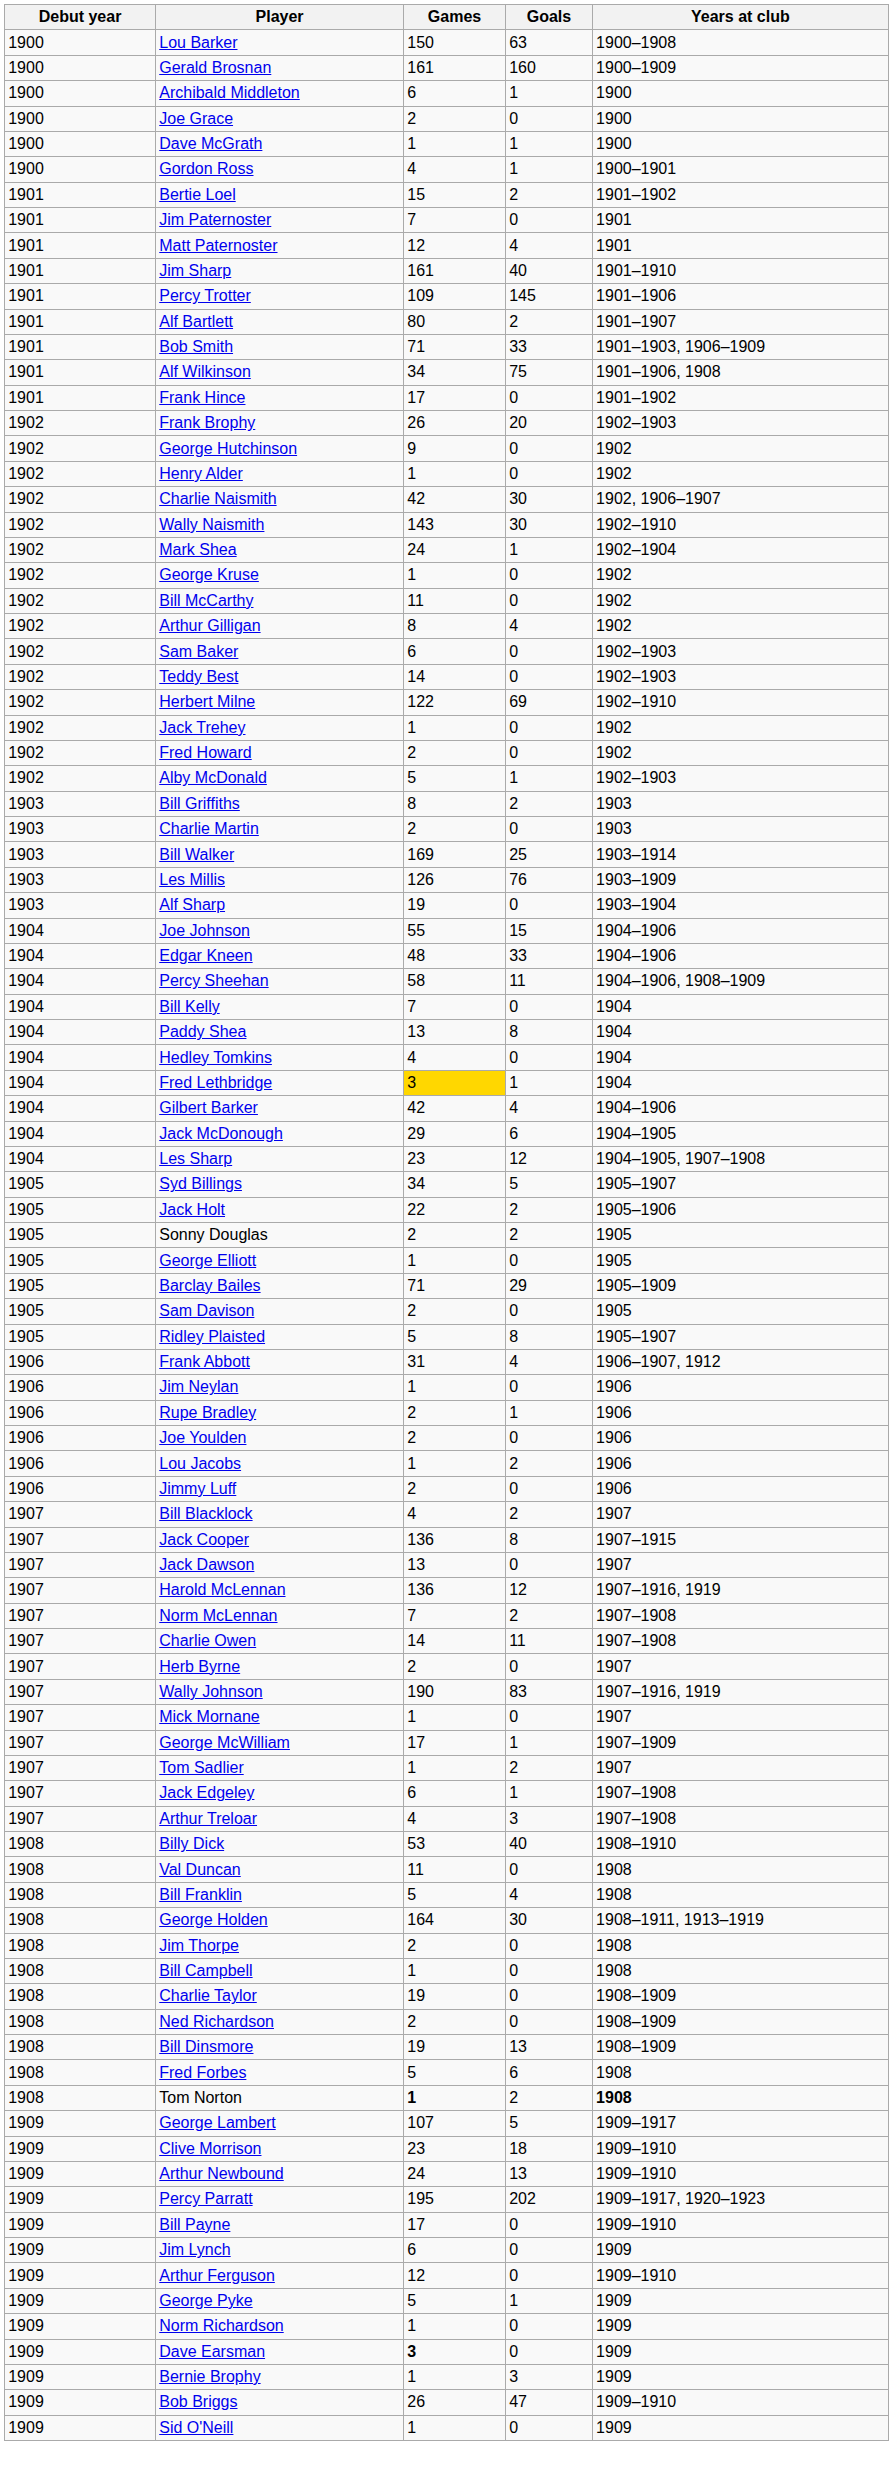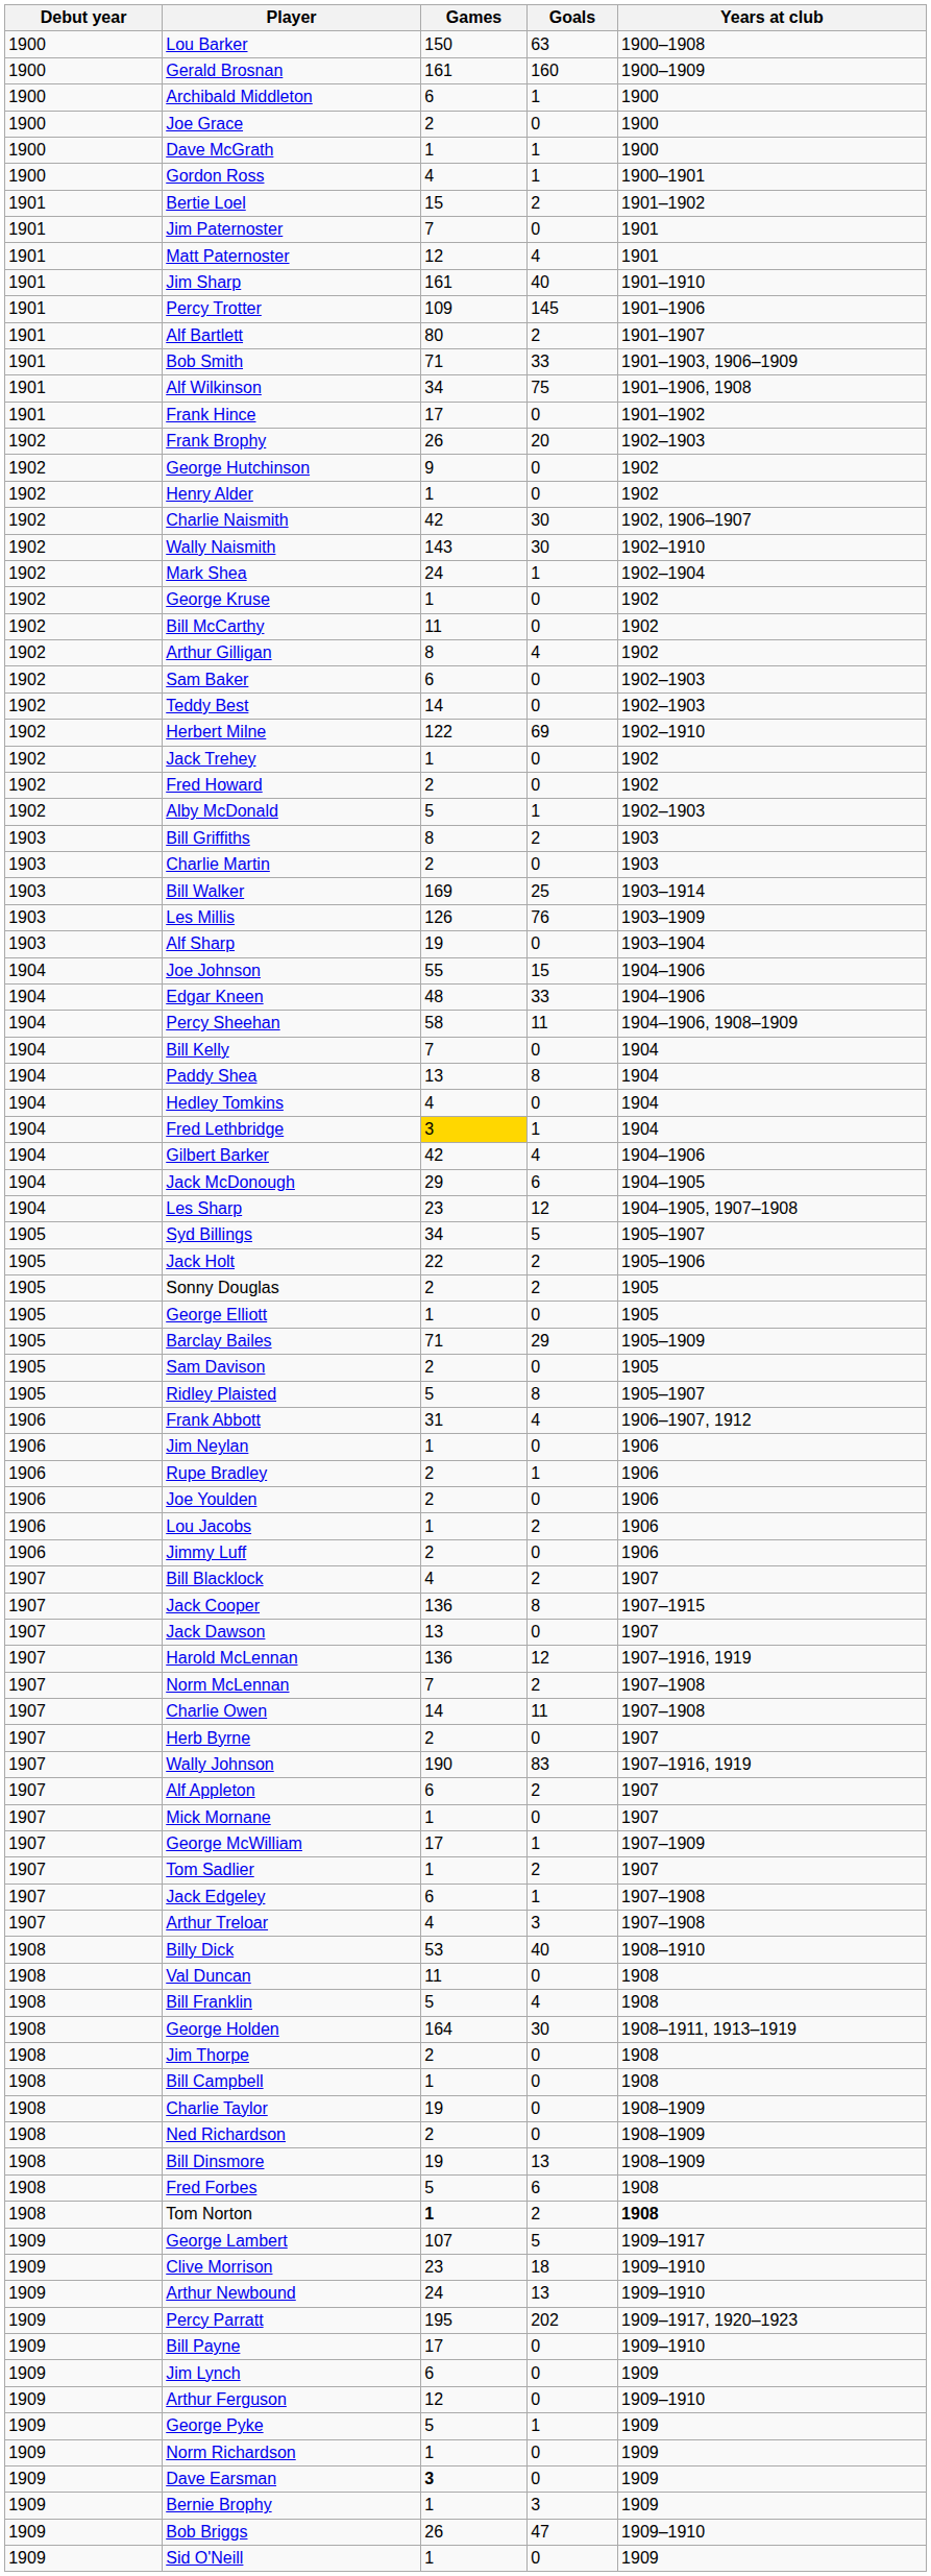 <table class="wikitable sortable" style="width:70%;">
 <tr style="background:#87cefa;">
 <th>Debut year</th>
 <th>Player</th>
 <th>Games</th>
 <th>Goals</th>
 <th>Years at club</th>
 </tr>
 <tr>
 <td>1900</td>
 <td><a href='#'>Lou Barker</a></td>
 <td>150</td>
 <td>63</td>
 <td>1900–1908</td>
 </tr>
 <tr>
 <td>1900</td>
 <td><a href='#'>Gerald Brosnan</a></td>
 <td>161</td>
 <td>160</td>
 <td>1900–1909</td>
 </tr>
 <tr>
 <td>1900</td>
 <td><a href='#'>Archibald Middleton</a></td>
 <td>6</td>
 <td>1</td>
 <td>1900</td>
 </tr>
 <tr>
 <td>1900</td>
 <td><a href='#'>Joe Grace</a></td>
 <td>2</td>
 <td>0</td>
 <td>1900</td>
 </tr>
 <tr>
 <td>1900</td>
 <td><a href='#'>Dave McGrath</a></td>
 <td>1</td>
 <td>1</td>
 <td>1900</td>
 </tr>
 <tr>
 <td>1900</td>
 <td><a href='#'>Gordon Ross</a></td>
 <td>4</td>
 <td>1</td>
 <td>1900–1901</td>
 </tr>
 <tr>
 <td>1901</td>
 <td><a href='#'>Bertie Loel</a></td>
 <td>15</td>
 <td>2</td>
 <td>1901–1902</td>
 </tr>
 <tr>
 <td>1901</td>
 <td><a href='#'>Jim Paternoster</a></td>
 <td>7</td>
 <td>0</td>
 <td>1901</td>
 </tr>
 <tr>
 <td>1901</td>
 <td><a href='#'>Matt Paternoster</a></td>
 <td>12</td>
 <td>4</td>
 <td>1901</td>
 </tr>
 <tr>
 <td>1901</td>
 <td><a href='#'>Jim Sharp</a></td>
 <td>161</td>
 <td>40</td>
 <td>1901–1910</td>
 </tr>
 <tr>
 <td>1901</td>
 <td><a href='#'>Percy Trotter</a></td>
 <td>109</td>
 <td>145</td>
 <td>1901–1906</td>
 </tr>
 <tr>
 <td>1901</td>
 <td><a href='#'>Alf Bartlett</a></td>
 <td>80</td>
 <td>2</td>
 <td>1901–1907</td>
 </tr>
 <tr>
 <td>1901</td>
 <td><a href='#'>Bob Smith</a></td>
 <td>71</td>
 <td>33</td>
 <td>1901–1903, 1906–1909</td>
 </tr>
 <tr>
 <td>1901</td>
 <td><a href='#'>Alf Wilkinson</a></td>
 <td>34</td>
 <td>75</td>
 <td>1901–1906, 1908</td>
 </tr>
 <tr>
 <td>1901</td>
 <td><a href='#'>Frank Hince</a></td>
 <td>17</td>
 <td>0</td>
 <td>1901–1902</td>
 </tr>
 <tr>
 <td>1902</td>
 <td><a href='#'>Frank Brophy</a></td>
 <td>26</td>
 <td>20</td>
 <td>1902–1903</td>
 </tr>
 <tr>
 <td>1902</td>
 <td><a href='#'>George Hutchinson</a></td>
 <td>9</td>
 <td>0</td>
 <td>1902</td>
 </tr>
 <tr>
 <td>1902</td>
 <td><a href='#'>Henry Alder</a></td>
 <td>1</td>
 <td>0</td>
 <td>1902</td>
 </tr>
 <tr>
 <td>1902</td>
 <td><a href='#'>Charlie Naismith</a></td>
 <td>42</td>
 <td>30</td>
 <td>1902, 1906–1907</td>
 </tr>
 <tr>
 <td>1902</td>
 <td><a href='#'>Wally Naismith</a></td>
 <td>143</td>
 <td>30</td>
 <td>1902–1910</td>
 </tr>
 <tr>
 <td>1902</td>
 <td><a href='#'>Mark Shea</a></td>
 <td>24</td>
 <td>1</td>
 <td>1902–1904</td>
 </tr>
 <tr>
 <td>1902</td>
 <td><a href='#'>George Kruse</a></td>
 <td>1</td>
 <td>0</td>
 <td>1902</td>
 </tr>
 <tr>
 <td>1902</td>
 <td><a href='#'>Bill McCarthy</a></td>
 <td>11</td>
 <td>0</td>
 <td>1902</td>
 </tr>
 <tr>
 <td>1902</td>
 <td><a href='#'>Arthur Gilligan</a></td>
 <td>8</td>
 <td>4</td>
 <td>1902</td>
 </tr>
 <tr>
 <td>1902</td>
 <td><a href='#'>Sam Baker</a></td>
 <td>6</td>
 <td>0</td>
 <td>1902–1903</td>
 </tr>
 <tr>
 <td>1902</td>
 <td><a href='#'>Teddy Best</a></td>
 <td>14</td>
 <td>0</td>
 <td>1902–1903</td>
 </tr>
 <tr>
 <td>1902</td>
 <td><a href='#'>Herbert Milne</a></td>
 <td>122</td>
 <td>69</td>
 <td>1902–1910</td>
 </tr>
 <tr>
 <td>1902</td>
 <td><a href='#'>Jack Trehey</a></td>
 <td>1</td>
 <td>0</td>
 <td>1902</td>
 </tr>
 <tr>
 <td>1902</td>
 <td><a href='#'>Fred Howard</a></td>
 <td>2</td>
 <td>0</td>
 <td>1902</td>
 </tr>
 <tr>
 <td>1902</td>
 <td><a href='#'>Alby McDonald</a></td>
 <td>5</td>
 <td>1</td>
 <td>1902–1903</td>
 </tr>
 <tr>
 <td>1903</td>
 <td><a href='#'>Bill Griffiths</a></td>
 <td>8</td>
 <td>2</td>
 <td>1903</td>
 </tr>
 <tr>
 <td>1903</td>
 <td><a href='#'>Charlie Martin</a></td>
 <td>2</td>
 <td>0</td>
 <td>1903</td>
 </tr>
 <tr>
 <td>1903</td>
 <td><a href='#'>Bill Walker</a></td>
 <td>169</td>
 <td>25</td>
 <td>1903–1914</td>
 </tr>
 <tr>
 <td>1903</td>
 <td><a href='#'>Les Millis</a></td>
 <td>126</td>
 <td>76</td>
 <td>1903–1909</td>
 </tr>
 <tr>
 <td>1903</td>
 <td><a href='#'>Alf Sharp</a></td>
 <td>19</td>
 <td>0</td>
 <td>1903–1904</td>
 </tr>
 <tr>
 <td>1904</td>
 <td><a href='#'>Joe Johnson</a></td>
 <td>55</td>
 <td>15</td>
 <td>1904–1906</td>
 </tr>
 <tr>
 <td>1904</td>
 <td><a href='#'>Edgar Kneen</a></td>
 <td>48</td>
 <td>33</td>
 <td>1904–1906</td>
 </tr>
 <tr>
 <td>1904</td>
 <td><a href='#'>Percy Sheehan</a></td>
 <td>58</td>
 <td>11</td>
 <td>1904–1906, 1908–1909</td>
 </tr>
 <tr>
 <td>1904</td>
 <td><a href='#'>Bill Kelly</a></td>
 <td>7</td>
 <td>0</td>
 <td>1904</td>
 </tr>
 <tr>
 <td>1904</td>
 <td><a href='#'>Paddy Shea</a></td>
 <td>13</td>
 <td>8</td>
 <td>1904</td>
 </tr>
 <tr>
 <td>1904</td>
 <td><a href='#'>Hedley Tomkins</a></td>
 <td>4</td>
 <td>0</td>
 <td>1904</td>
 </tr>
 <tr>
 <td>1904</td>
 <td><a href='#'>Fred Lethbridge</a></td>
 <td style="background: gold;">3</td>
 <td>1</td>
 <td>1904</td>
 </tr>
 <tr>
 <td>1904</td>
 <td><a href='#'>Gilbert Barker</a></td>
 <td>42</td>
 <td>4</td>
 <td>1904–1906</td>
 </tr>
 <tr>
 <td>1904</td>
 <td><a href='#'>Jack McDonough</a></td>
 <td>29</td>
 <td>6</td>
 <td>1904–1905</td>
 </tr>
 <tr>
 <td>1904</td>
 <td><a href='#'>Les Sharp</a></td>
 <td>23</td>
 <td>12</td>
 <td>1904–1905, 1907–1908</td>
 </tr>
 <tr>
 <td>1905</td>
 <td><a href='#'>Syd Billings</a></td>
 <td>34</td>
 <td>5</td>
 <td>1905–1907</td>
 </tr>
 <tr>
 <td>1905</td>
 <td><a href='#'>Jack Holt</a></td>
 <td>22</td>
 <td>2</td>
 <td>1905–1906</td>
 </tr>
 <tr>
 <td>1905</td>
 <td>Sonny Douglas</td>
 <td>2</td>
 <td>2</td>
 <td>1905</td>
 </tr>
 <tr>
 <td>1905</td>
 <td><a href='#'>George Elliott</a></td>
 <td>1</td>
 <td>0</td>
 <td>1905</td>
 </tr>
 <tr>
 <td>1905</td>
 <td><a href='#'>Barclay Bailes</a></td>
 <td>71</td>
 <td>29</td>
 <td>1905–1909</td>
 </tr>
 <tr>
 <td>1905</td>
 <td><a href='#'>Sam Davison</a></td>
 <td>2</td>
 <td>0</td>
 <td>1905</td>
 </tr>
 <tr>
 <td>1905</td>
 <td><a href='#'>Ridley Plaisted</a></td>
 <td>5</td>
 <td>8</td>
 <td>1905–1907</td>
 </tr>
 <tr>
 <td>1906</td>
 <td><a href='#'>Frank Abbott</a></td>
 <td>31</td>
 <td>4</td>
 <td>1906–1907, 1912</td>
 </tr>
 <tr>
 <td>1906</td>
 <td><a href='#'>Jim Neylan</a></td>
 <td>1</td>
 <td>0</td>
 <td>1906</td>
 </tr>
 <tr>
 <td>1906</td>
 <td><a href='#'>Rupe Bradley</a></td>
 <td>2</td>
 <td>1</td>
 <td>1906</td>
 </tr>
 <tr>
 <td>1906</td>
 <td><a href='#'>Joe Youlden</a></td>
 <td>2</td>
 <td>0</td>
 <td>1906</td>
 </tr>
 <tr>
 <td>1906</td>
 <td><a href='#'>Lou Jacobs</a></td>
 <td>1</td>
 <td>2</td>
 <td>1906</td>
 </tr>
 <tr>
 <td>1906</td>
 <td><a href='#'>Jimmy Luff</a></td>
 <td>2</td>
 <td>0</td>
 <td>1906</td>
 </tr>
 <tr>
 <td>1907</td>
 <td><a href='#'>Bill Blacklock</a></td>
 <td>4</td>
 <td>2</td>
 <td>1907</td>
 </tr>
 <tr>
 <td>1907</td>
 <td><a href='#'>Jack Cooper</a></td>
 <td>136</td>
 <td>8</td>
 <td>1907–1915</td>
 </tr>
 <tr>
 <td>1907</td>
 <td><a href='#'>Jack Dawson</a></td>
 <td>13</td>
 <td>0</td>
 <td>1907</td>
 </tr>
 <tr>
 <td>1907</td>
 <td><a href='#'>Harold McLennan</a></td>
 <td>136</td>
 <td>12</td>
 <td>1907–1916, 1919</td>
 </tr>
 <tr>
 <td>1907</td>
 <td><a href='#'>Norm McLennan</a></td>
 <td>7</td>
 <td>2</td>
 <td>1907–1908</td>
 </tr>
 <tr>
 <td>1907</td>
 <td><a href='#'>Charlie Owen</a></td>
 <td>14</td>
 <td>11</td>
 <td>1907–1908</td>
 </tr>
 <tr>
 <td>1907</td>
 <td><a href='#'>Herb Byrne</a></td>
 <td>2</td>
 <td>0</td>
 <td>1907</td>
 </tr>
 <tr>
 <td>1907</td>
 <td><a href='#'>Wally Johnson</a></td>
 <td>190</td>
 <td>83</td>
 <td>1907–1916, 1919</td>
 </tr>
 <tr>
 <td>1907</td>
+<td><a href='#'>Alf Appleton</a></td>
+<td>6</td>
+<td>2</td>
+<td>1907</td>
+</tr>
+<tr>
+<td>1907</td>
 <td><a href='#'>Mick Mornane</a></td>
 <td>1</td>
 <td>0</td>
 <td>1907</td>
 </tr>
 <tr>
 <td>1907</td>
 <td><a href='#'>George McWilliam</a></td>
 <td>17</td>
 <td>1</td>
 <td>1907–1909</td>
 </tr>
 <tr>
 <td>1907</td>
 <td><a href='#'>Tom Sadlier</a></td>
 <td>1</td>
 <td>2</td>
 <td>1907</td>
 </tr>
 <tr>
 <td>1907</td>
 <td><a href='#'>Jack Edgeley</a></td>
 <td>6</td>
 <td>1</td>
 <td>1907–1908</td>
 </tr>
 <tr>
 <td>1907</td>
 <td><a href='#'>Arthur Treloar</a></td>
 <td>4</td>
 <td>3</td>
 <td>1907–1908</td>
 </tr>
 <tr>
 <td>1908</td>
 <td><a href='#'>Billy Dick</a></td>
 <td>53</td>
 <td>40</td>
 <td>1908–1910</td>
 </tr>
 <tr>
 <td>1908</td>
 <td><a href='#'>Val Duncan</a></td>
 <td>11</td>
 <td>0</td>
 <td>1908</td>
 </tr>
 <tr>
 <td>1908</td>
 <td><a href='#'>Bill Franklin</a></td>
 <td>5</td>
 <td>4</td>
 <td>1908</td>
 </tr>
 <tr>
 <td>1908</td>
 <td><a href='#'>George Holden</a></td>
 <td>164</td>
 <td>30</td>
 <td>1908–1911, 1913–1919</td>
 </tr>
 <tr>
 <td>1908</td>
 <td><a href='#'>Jim Thorpe</a></td>
 <td>2</td>
 <td>0</td>
 <td>1908</td>
 </tr>
 <tr>
 <td>1908</td>
 <td><a href='#'>Bill Campbell</a></td>
 <td>1</td>
 <td>0</td>
 <td>1908</td>
 </tr>
 <tr>
 <td>1908</td>
 <td><a href='#'>Charlie Taylor</a></td>
 <td>19</td>
 <td>0</td>
 <td>1908–1909</td>
 </tr>
 <tr>
 <td>1908</td>
 <td><a href='#'>Ned Richardson</a></td>
 <td>2</td>
 <td>0</td>
 <td>1908–1909</td>
 </tr>
 <tr>
 <td>1908</td>
 <td><a href='#'>Bill Dinsmore</a></td>
 <td>19</td>
 <td>13</td>
 <td>1908–1909</td>
 </tr>
 <tr>
 <td>1908</td>
 <td><a href='#'>Fred Forbes</a></td>
 <td>5</td>
 <td>6</td>
 <td>1908</td>
 </tr>
 <tr>
 <td>1908</td>
 <td>Tom Norton</td>
 <td><strong>1</strong></td>
 <td>2</td>
 <td><strong>1908</strong></td>
 </tr>
 <tr>
 <td>1909</td>
 <td><a href='#'>George Lambert</a></td>
 <td>107</td>
 <td>5</td>
 <td>1909–1917</td>
 </tr>
 <tr>
 <td>1909</td>
 <td><a href='#'>Clive Morrison</a></td>
 <td>23</td>
 <td>18</td>
 <td>1909–1910</td>
 </tr>
 <tr>
 <td>1909</td>
 <td><a href='#'>Arthur Newbound</a></td>
 <td>24</td>
 <td>13</td>
 <td>1909–1910</td>
 </tr>
 <tr>
 <td>1909</td>
 <td><a href='#'>Percy Parratt</a></td>
 <td>195</td>
 <td>202</td>
 <td>1909–1917, 1920–1923</td>
 </tr>
 <tr>
 <td>1909</td>
 <td><a href='#'>Bill Payne</a></td>
 <td>17</td>
 <td>0</td>
 <td>1909–1910</td>
 </tr>
 <tr>
 <td>1909</td>
 <td><a href='#'>Jim Lynch</a></td>
 <td>6</td>
 <td>0</td>
 <td>1909</td>
 </tr>
 <tr>
 <td>1909</td>
 <td><a href='#'>Arthur Ferguson</a></td>
 <td>12</td>
 <td>0</td>
 <td>1909–1910</td>
 </tr>
 <tr>
 <td>1909</td>
 <td><a href='#'>George Pyke</a></td>
 <td>5</td>
 <td>1</td>
 <td>1909</td>
 </tr>
 <tr>
 <td>1909</td>
 <td><a href='#'>Norm Richardson</a></td>
 <td>1</td>
 <td>0</td>
 <td>1909</td>
 </tr>
 <tr>
 <td>1909</td>
 <td><a href='#'>Dave Earsman</a></td>
 <td><strong>3</strong></td>
 <td>0</td>
 <td>1909</td>
 </tr>
 <tr>
 <td>1909</td>
 <td><a href='#'>Bernie Brophy</a></td>
 <td>1</td>
 <td>3</td>
 <td>1909</td>
 </tr>
 <tr>
 <td>1909</td>
 <td><a href='#'>Bob Briggs</a></td>
 <td>26</td>
 <td>47</td>
 <td>1909–1910</td>
 </tr>
 <tr>
 <td>1909</td>
 <td><a href='#'>Sid O'Neill</a></td>
 <td>1</td>
 <td>0</td>
 <td>1909</td>
 </tr>
 </table>
